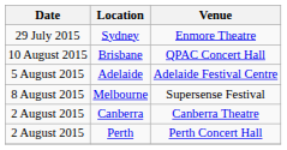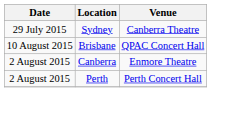 <table class="wikitable" style="text-align:center;">
 <tr bgcolor="#CCCCCC">
 <th>Date</th>
 <th>Location</th>
 <th>Venue</th>
 </tr>
 <tr>
 <td>29 July 2015</td>
 <td><a href='#'>Sydney</a></td>
-<td><a href='#'>Enmore Theatre</a></td>
+<td><a href='#'>Canberra Theatre</a></td>
 </tr>
 <tr>
 <td>10 August 2015</td>
 <td><a href='#'>Brisbane</a></td>
 <td><a href='#'>QPAC Concert Hall</a></td>
 </tr>
 <tr>
-<td>5 August 2015</td>
-<td><a href='#'>Adelaide</a></td>
-<td><a href='#'>Adelaide Festival Centre</a></td>
-</tr>
-<tr>
-<td>8 August 2015</td>
-<td><a href='#'>Melbourne</a></td>
-<td>Supersense Festival</td>
-</tr>
-<tr>
 <td>2 August 2015</td>
 <td><a href='#'>Canberra</a></td>
-<td><a href='#'>Canberra Theatre</a></td>
+<td><a href='#'>Enmore Theatre</a></td>
 </tr>
 <tr>
 <td>2 August 2015</td>
 <td><a href='#'>Perth</a></td>
 <td><a href='#'>Perth Concert Hall</a></td>
 </tr>
 <tr>
 </tr>
 </table>
